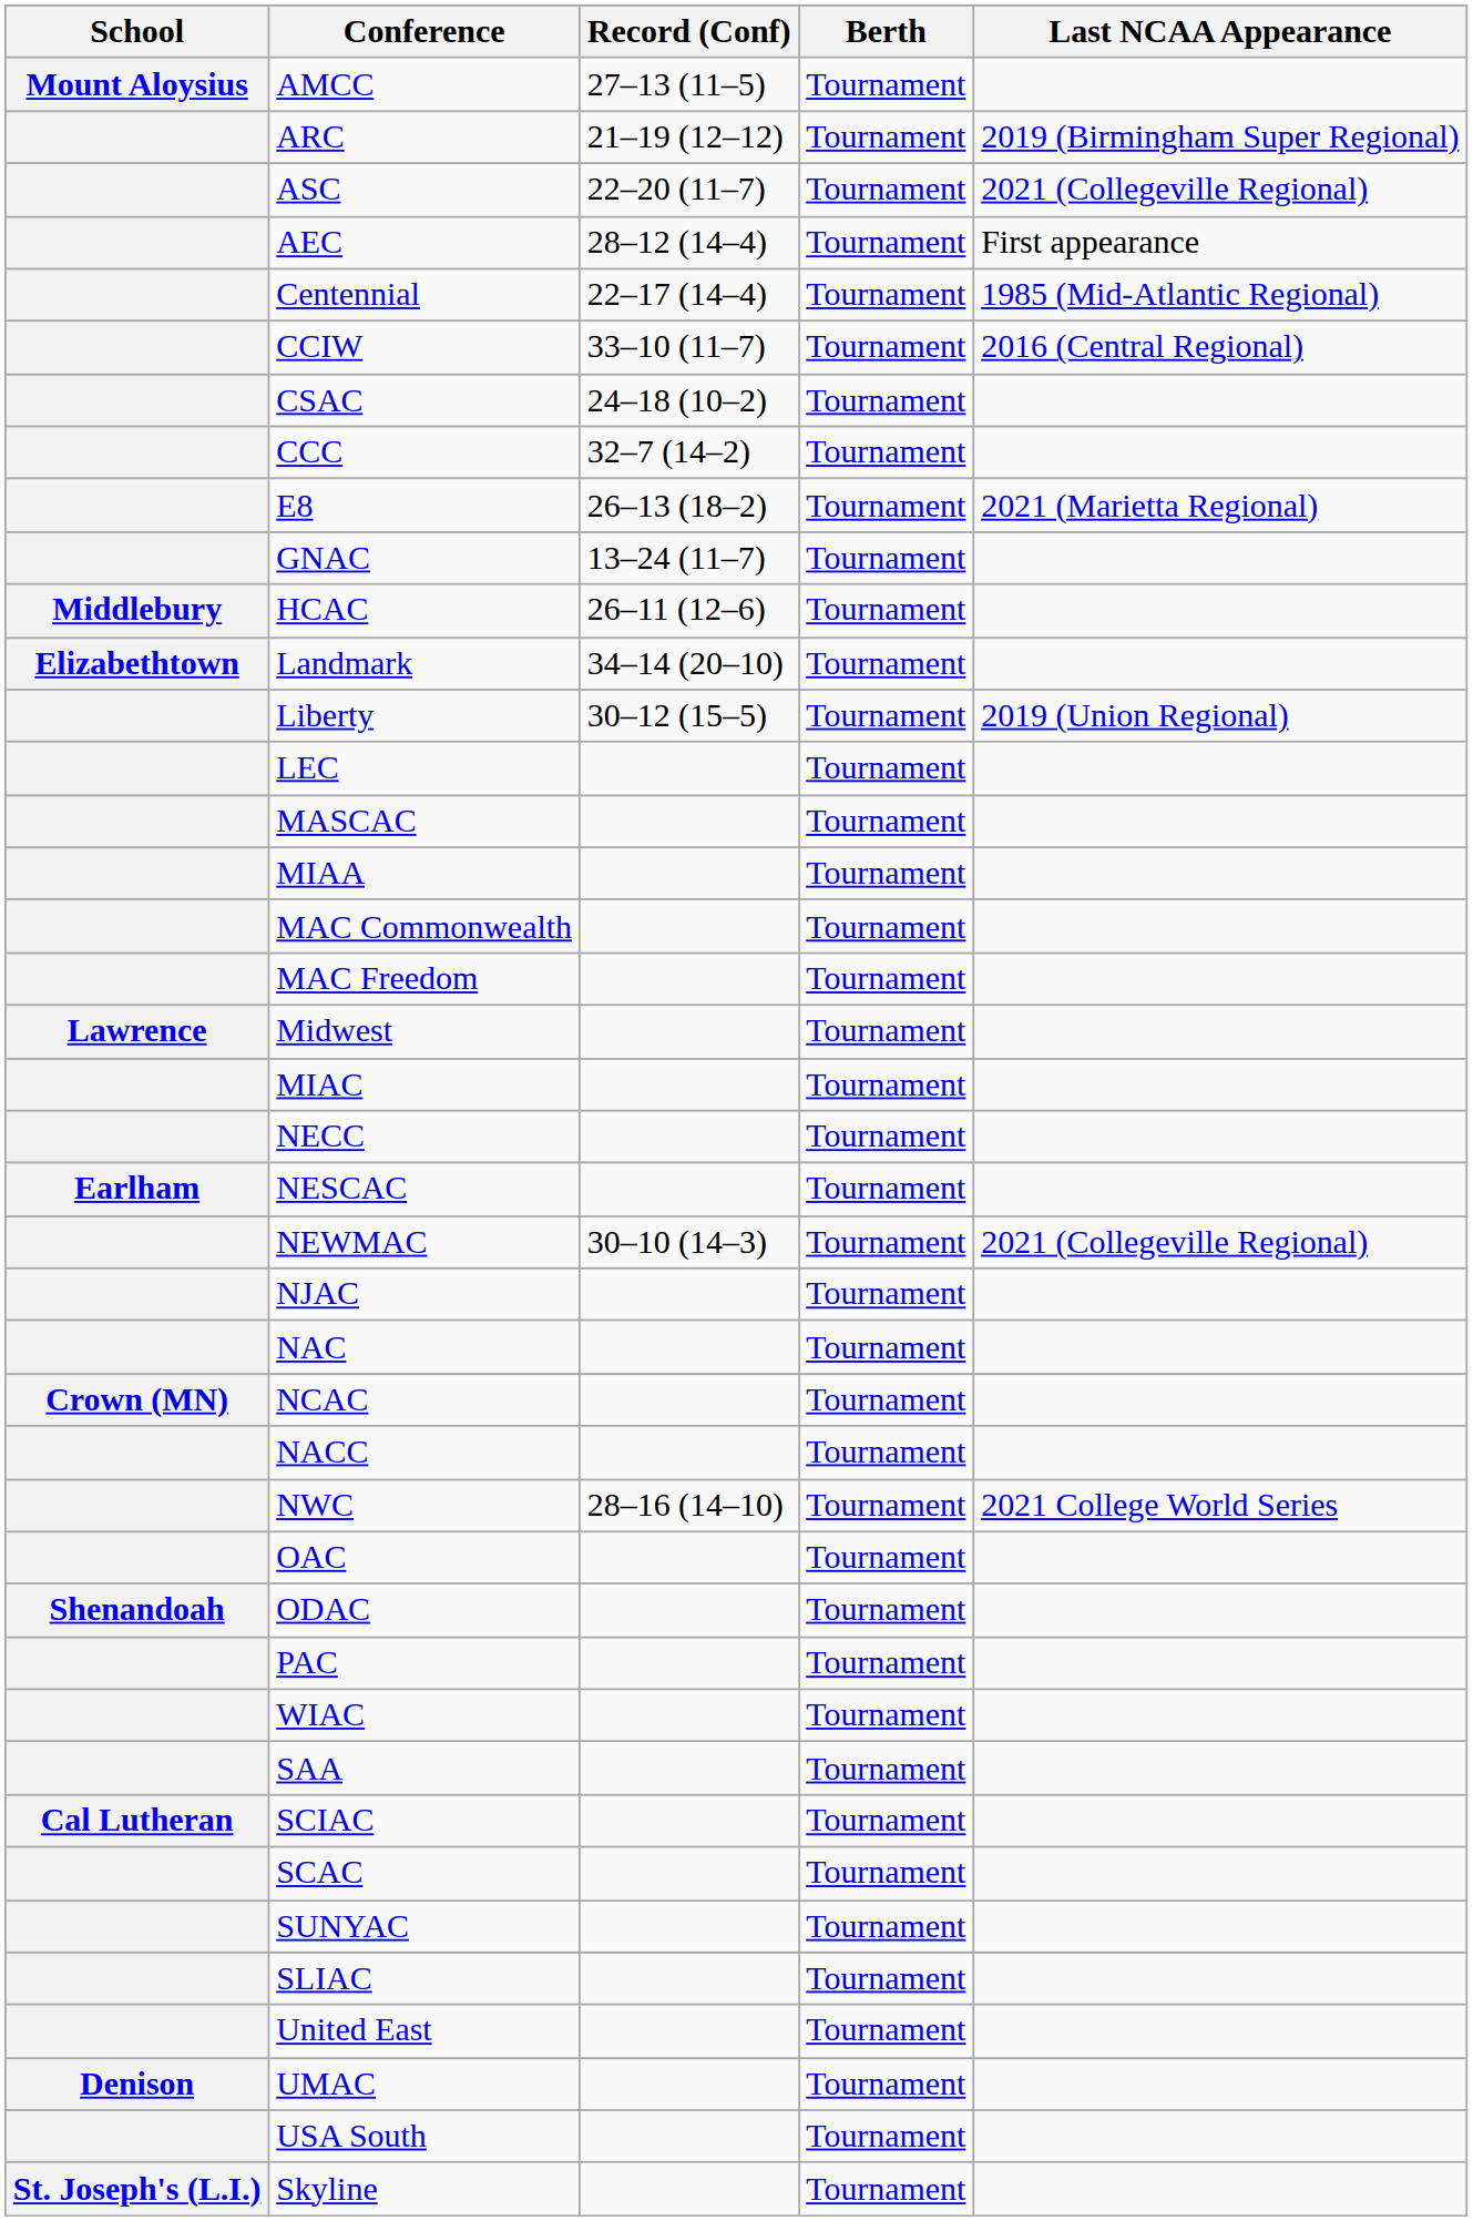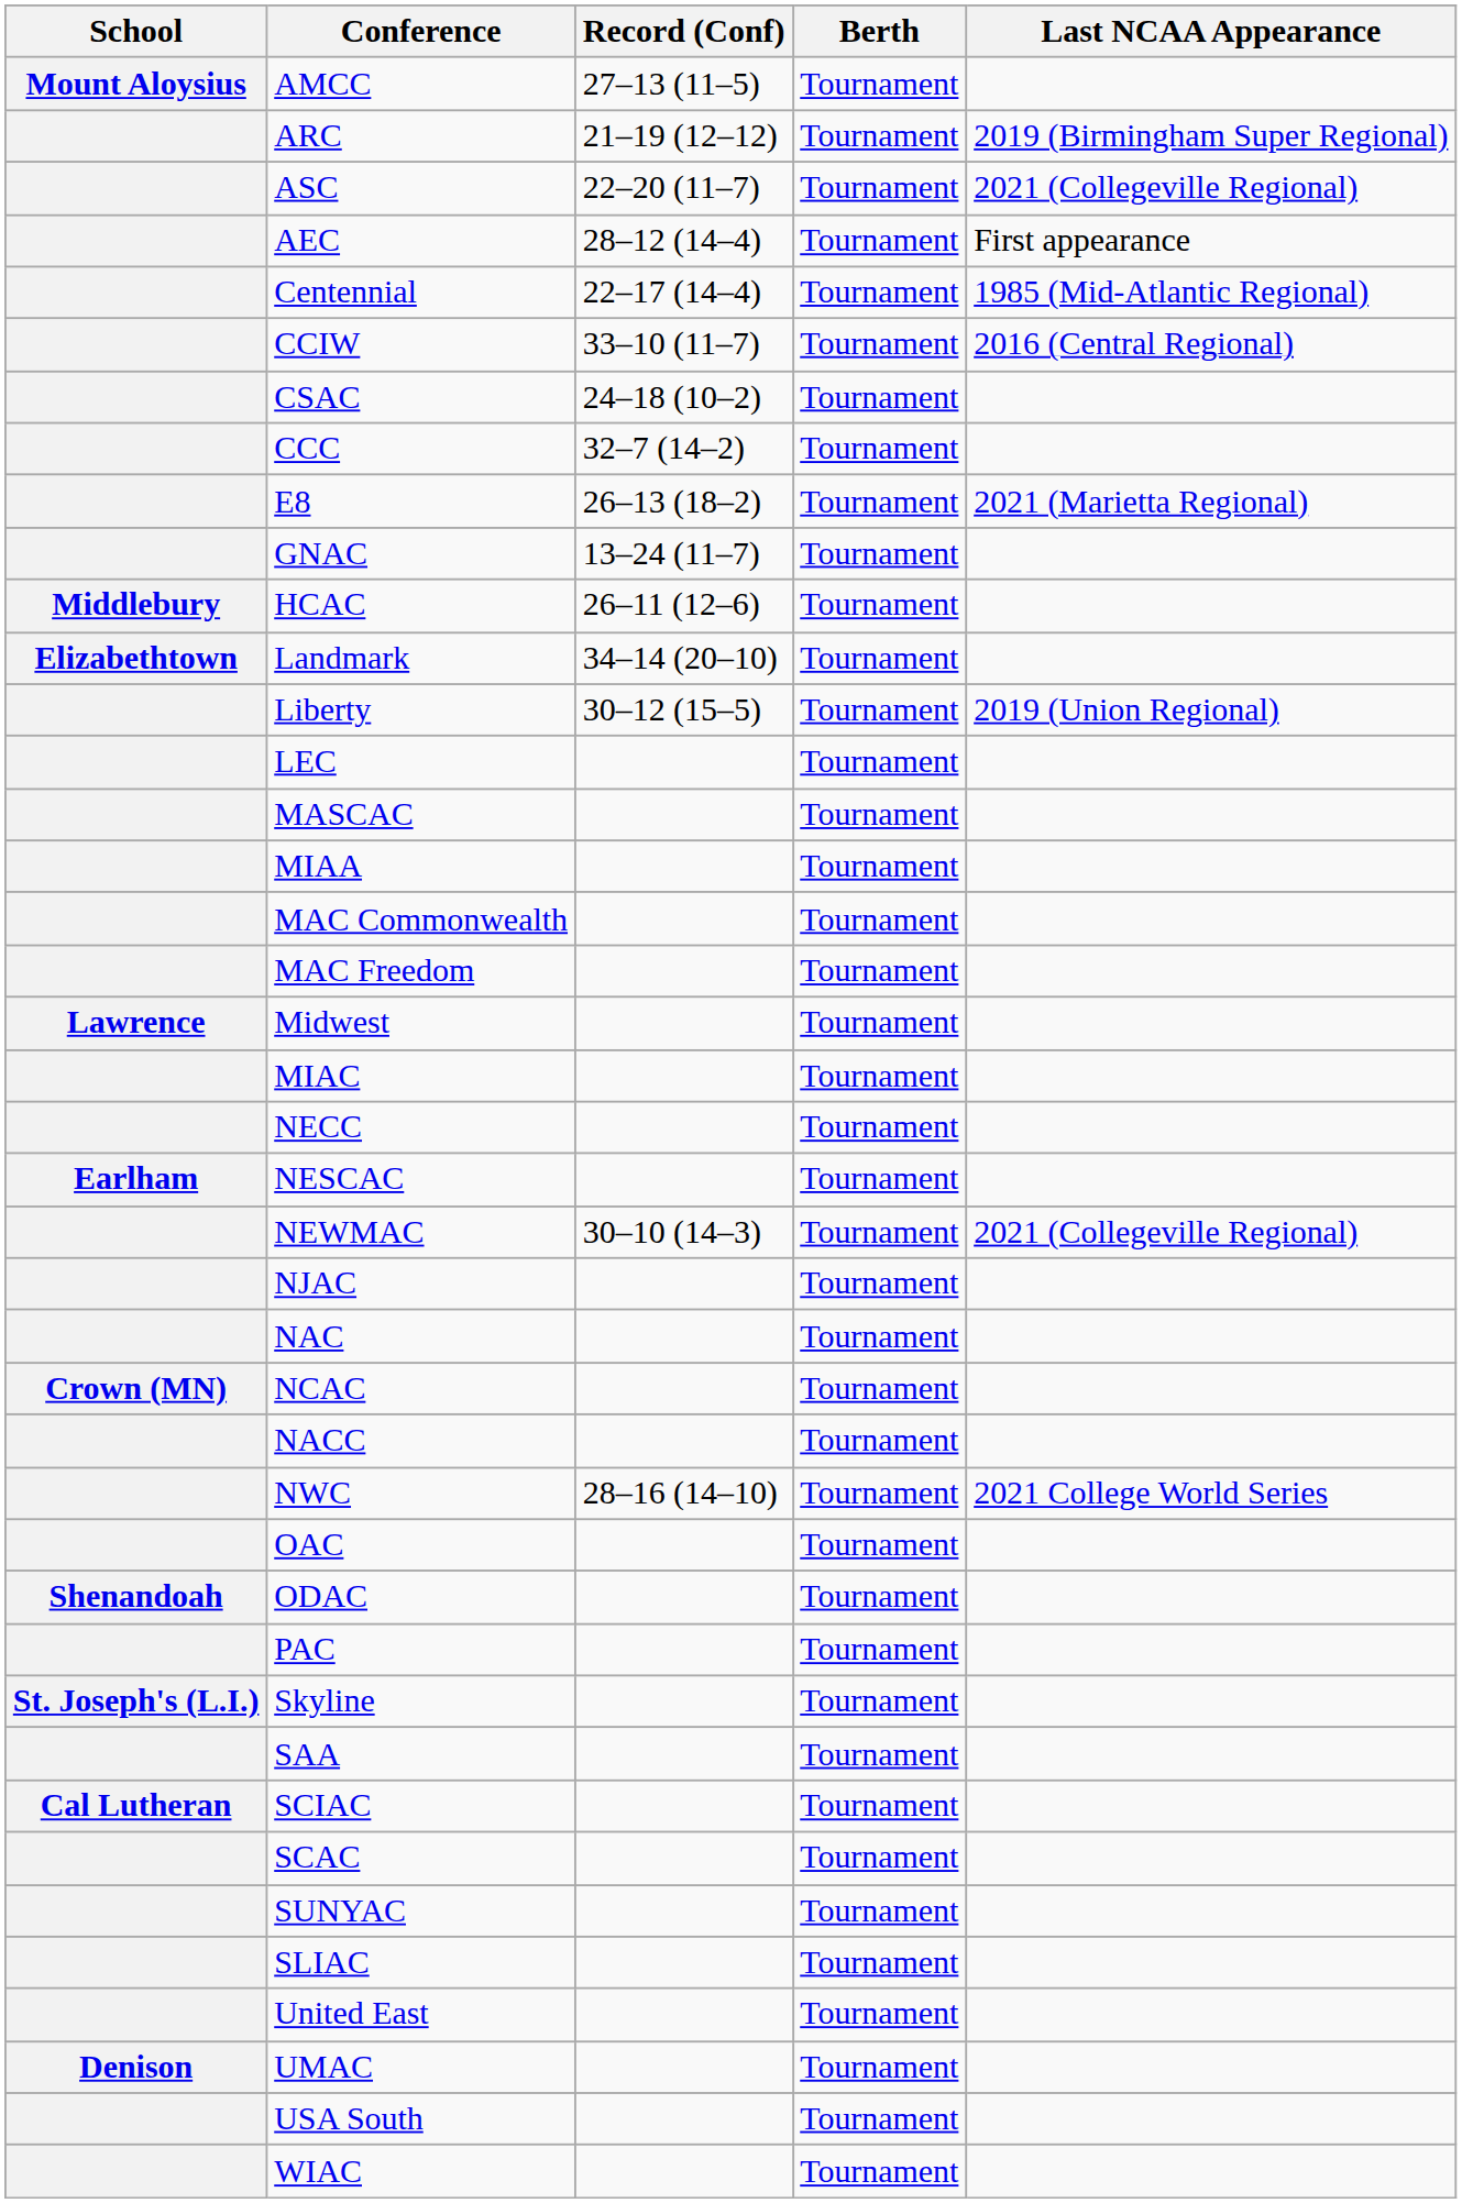 <table class="wikitable sortable plainrowheaders">
 <tr>
 <th scope="col">School</th>
 <th scope="col">Conference</th>
 <th scope="col">Record (Conf)</th>
 <th scope="col">Berth</th>
 <th scope="col">Last NCAA Appearance</th>
 </tr>
 <tr>
 <th scope="row"><a href='#'>Mount Aloysius</a></th>
 <td><a href='#'>AMCC</a></td>
 <td>27–13 (11–5)</td>
 <td><a href='#'>Tournament</a></td>
 <td></td>
 </tr>
 <tr>
 <th scope="row"></th>
 <td><a href='#'>ARC</a></td>
 <td>21–19 (12–12)</td>
 <td><a href='#'>Tournament</a></td>
 <td><a href='#'>2019 (Birmingham Super Regional)</a></td>
 </tr>
 <tr>
 <th scope="row"></th>
 <td><a href='#'>ASC</a></td>
 <td>22–20 (11–7)</td>
 <td><a href='#'>Tournament</a></td>
 <td><a href='#'>2021 (Collegeville Regional)</a></td>
 </tr>
 <tr>
 <th scope="row"></th>
 <td><a href='#'>AEC</a></td>
 <td>28–12 (14–4)</td>
 <td><a href='#'>Tournament</a></td>
 <td>First appearance</td>
 </tr>
 <tr>
 <th scope="row"></th>
 <td><a href='#'>Centennial</a></td>
 <td>22–17 (14–4)</td>
 <td><a href='#'>Tournament</a></td>
 <td><a href='#'>1985 (Mid-Atlantic Regional)</a></td>
 </tr>
 <tr>
 <th scope="row"></th>
 <td><a href='#'>CCIW</a></td>
 <td>33–10 (11–7)</td>
 <td><a href='#'>Tournament</a></td>
 <td><a href='#'>2016 (Central Regional)</a></td>
 </tr>
 <tr>
 <th scope="row"></th>
 <td><a href='#'>CSAC</a></td>
 <td>24–18 (10–2)</td>
 <td><a href='#'>Tournament</a></td>
 <td></td>
 </tr>
 <tr>
 <th scope="row"></th>
 <td><a href='#'>CCC</a></td>
 <td>32–7 (14–2)</td>
 <td><a href='#'>Tournament</a></td>
 <td></td>
 </tr>
 <tr>
 <th scope="row"></th>
 <td><a href='#'>E8</a></td>
 <td>26–13 (18–2)</td>
 <td><a href='#'>Tournament</a></td>
 <td><a href='#'>2021 (Marietta Regional)</a></td>
 </tr>
 <tr>
 <th scope="row"></th>
 <td><a href='#'>GNAC</a></td>
 <td>13–24 (11–7)</td>
 <td><a href='#'>Tournament</a></td>
 <td></td>
 </tr>
 <tr>
 <th scope="row"><a href='#'>Middlebury</a></th>
 <td><a href='#'>HCAC</a></td>
 <td>26–11 (12–6)</td>
 <td><a href='#'>Tournament</a></td>
 <td></td>
 </tr>
 <tr>
 <th scope="row"><a href='#'>Elizabethtown</a></th>
 <td><a href='#'>Landmark</a></td>
 <td>34–14 (20–10)</td>
 <td><a href='#'>Tournament</a></td>
 <td></td>
 </tr>
 <tr>
 <th scope="row"></th>
 <td><a href='#'>Liberty</a></td>
 <td>30–12 (15–5)</td>
 <td><a href='#'>Tournament</a></td>
 <td><a href='#'>2019 (Union Regional)</a></td>
 </tr>
 <tr>
 <th scope="row"></th>
 <td><a href='#'>LEC</a></td>
 <td></td>
 <td><a href='#'>Tournament</a></td>
 <td></td>
 </tr>
 <tr>
 <th scope="row"></th>
 <td><a href='#'>MASCAC</a></td>
 <td></td>
 <td><a href='#'>Tournament</a></td>
 <td></td>
 </tr>
 <tr>
 <th scope="row"></th>
 <td><a href='#'>MIAA</a></td>
 <td></td>
 <td><a href='#'>Tournament</a></td>
 <td></td>
 </tr>
 <tr>
 <th scope="row"></th>
 <td><a href='#'>MAC Commonwealth</a></td>
 <td></td>
 <td><a href='#'>Tournament</a></td>
 <td></td>
 </tr>
 <tr>
 <th scope="row"></th>
 <td><a href='#'>MAC Freedom</a></td>
 <td></td>
 <td><a href='#'>Tournament</a></td>
 <td></td>
 </tr>
 <tr>
 <th scope="row"><a href='#'>Lawrence</a></th>
 <td><a href='#'>Midwest</a></td>
 <td></td>
 <td><a href='#'>Tournament</a></td>
 <td></td>
 </tr>
 <tr>
 <th scope="row"></th>
 <td><a href='#'>MIAC</a></td>
 <td></td>
 <td><a href='#'>Tournament</a></td>
 <td></td>
 </tr>
 <tr>
 <th scope="row"></th>
 <td><a href='#'>NECC</a></td>
 <td></td>
 <td><a href='#'>Tournament</a></td>
 <td></td>
 </tr>
 <tr>
 <th scope="row"><a href='#'>Earlham</a></th>
 <td><a href='#'>NESCAC</a></td>
 <td></td>
 <td><a href='#'>Tournament</a></td>
 <td></td>
 </tr>
 <tr>
 <th scope="row"></th>
 <td><a href='#'>NEWMAC</a></td>
 <td>30–10 (14–3)</td>
 <td><a href='#'>Tournament</a></td>
 <td><a href='#'>2021 (Collegeville Regional)</a></td>
 </tr>
 <tr>
 <th scope="row"></th>
 <td><a href='#'>NJAC</a></td>
 <td></td>
 <td><a href='#'>Tournament</a></td>
 <td></td>
 </tr>
 <tr>
 <th scope="row"></th>
 <td><a href='#'>NAC</a></td>
 <td></td>
 <td><a href='#'>Tournament</a></td>
 <td></td>
 </tr>
 <tr>
 <th scope="row"><a href='#'>Crown (MN)</a></th>
 <td><a href='#'>NCAC</a></td>
 <td></td>
 <td><a href='#'>Tournament</a></td>
 <td></td>
 </tr>
 <tr>
 <th scope="row"></th>
 <td><a href='#'>NACC</a></td>
 <td></td>
 <td><a href='#'>Tournament</a></td>
 <td></td>
 </tr>
 <tr>
 <th scope="row"></th>
 <td><a href='#'>NWC</a></td>
 <td>28–16 (14–10)</td>
 <td><a href='#'>Tournament</a></td>
 <td><a href='#'>2021 College World Series</a></td>
 </tr>
 <tr>
 <th scope="row"></th>
 <td><a href='#'>OAC</a></td>
 <td></td>
 <td><a href='#'>Tournament</a></td>
 <td></td>
 </tr>
 <tr>
 <th scope="row"><a href='#'>Shenandoah</a></th>
 <td><a href='#'>ODAC</a></td>
 <td></td>
 <td><a href='#'>Tournament</a></td>
 <td></td>
 </tr>
 <tr>
 <th scope="row"></th>
 <td><a href='#'>PAC</a></td>
 <td></td>
 <td><a href='#'>Tournament</a></td>
 <td></td>
 </tr>
 <tr>
-<th scope="row"></th>
-<td><a href='#'>WIAC</a></td>
+<th scope="row"><a href='#'>St. Joseph's (L.I.)</a></th>
+<td><a href='#'>Skyline</a></td>
 <td></td>
 <td><a href='#'>Tournament</a></td>
 <td></td>
 </tr>
 <tr>
 <th scope="row"></th>
 <td><a href='#'>SAA</a></td>
 <td></td>
 <td><a href='#'>Tournament</a></td>
 <td></td>
 </tr>
 <tr>
 <th scope="row"><a href='#'>Cal Lutheran</a></th>
 <td><a href='#'>SCIAC</a></td>
 <td></td>
 <td><a href='#'>Tournament</a></td>
 <td></td>
 </tr>
 <tr>
 <th scope="row"></th>
 <td><a href='#'>SCAC</a></td>
 <td></td>
 <td><a href='#'>Tournament</a></td>
 <td></td>
 </tr>
 <tr>
 <th scope="row"></th>
 <td><a href='#'>SUNYAC</a></td>
 <td></td>
 <td><a href='#'>Tournament</a></td>
 <td></td>
 </tr>
 <tr>
 <th scope="row"></th>
 <td><a href='#'>SLIAC</a></td>
 <td></td>
 <td><a href='#'>Tournament</a></td>
 <td></td>
 </tr>
 <tr>
 <th scope="row"></th>
 <td><a href='#'>United East</a></td>
 <td></td>
 <td><a href='#'>Tournament</a></td>
 <td></td>
 </tr>
 <tr>
 <th scope="row"><a href='#'>Denison</a></th>
 <td><a href='#'>UMAC</a></td>
 <td></td>
 <td><a href='#'>Tournament</a></td>
 <td></td>
 </tr>
 <tr>
 <th scope="row"></th>
 <td><a href='#'>USA South</a></td>
 <td></td>
 <td><a href='#'>Tournament</a></td>
 <td></td>
 </tr>
 <tr>
-<th scope="row"><a href='#'>St. Joseph's (L.I.)</a></th>
-<td><a href='#'>Skyline</a></td>
+<th scope="row"></th>
+<td><a href='#'>WIAC</a></td>
 <td></td>
 <td><a href='#'>Tournament</a></td>
 <td></td>
 </tr>
 </table>
